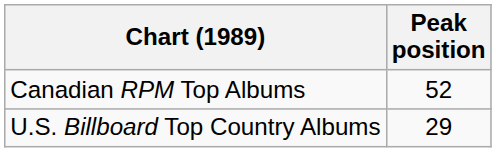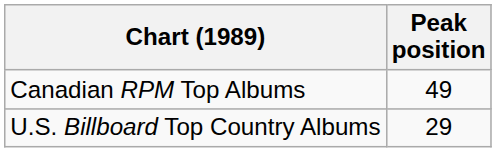 <table class="wikitable">
 <tr>
 <th>Chart (1989)</th>
 <th>Peak<br>position</th>
 </tr>
 <tr>
 <td>Canadian <em>RPM</em> Top Albums</td>
-<td align="center">52</td>
+<td align="center">49</td>
 </tr>
 <tr>
 <td>U.S. <em>Billboard</em> Top Country Albums</td>
 <td align="center">29</td>
 </tr>
 </table>
